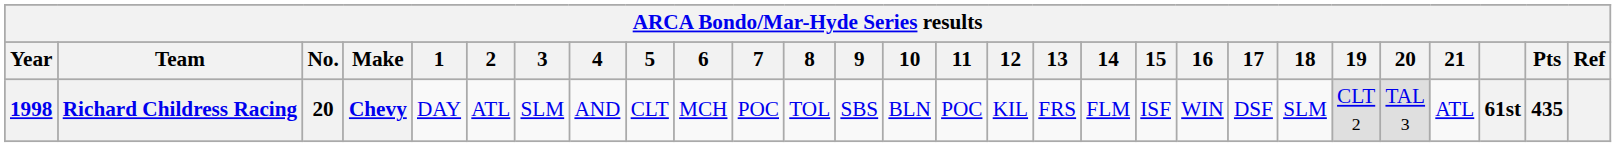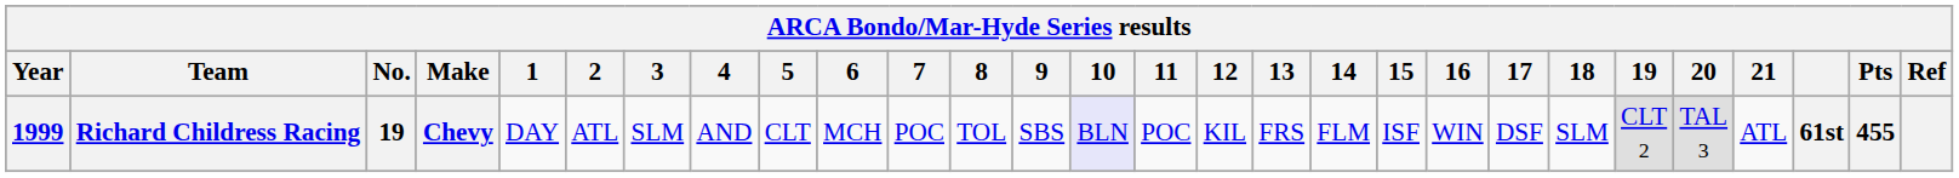 <table class="wikitable" style="text-align:center; font-size:75%">
 <tr>
 <th colspan=45><a href='#'>ARCA Bondo/Mar-Hyde Series</a> results</th>
 </tr>
 <tr>
 <th>Year</th>
 <th>Team</th>
 <th>No.</th>
 <th>Make</th>
 <th>1</th>
 <th>2</th>
 <th>3</th>
 <th>4</th>
 <th>5</th>
 <th>6</th>
 <th>7</th>
 <th>8</th>
 <th>9</th>
 <th>10</th>
 <th>11</th>
 <th>12</th>
 <th>13</th>
 <th>14</th>
 <th>15</th>
 <th>16</th>
 <th>17</th>
 <th>18</th>
 <th>19</th>
 <th>20</th>
 <th>21</th>
 <th></th>
 <th>Pts</th>
 <th>Ref</th>
 </tr>
 <tr>
-<th><a href='#'>1998</a></th>
+<th><a href='#'>1999</a></th>
 <th><a href='#'>Richard Childress Racing</a></th>
-<th>20</th>
+<th>19</th>
 <th><a href='#'>Chevy</a></th>
 <td><a href='#'>DAY</a></td>
 <td><a href='#'>ATL</a></td>
 <td><a href='#'>SLM</a></td>
 <td><a href='#'>AND</a></td>
 <td><a href='#'>CLT</a></td>
 <td><a href='#'>MCH</a></td>
 <td><a href='#'>POC</a></td>
 <td><a href='#'>TOL</a></td>
 <td><a href='#'>SBS</a></td>
-<td><a href='#'>BLN</a></td>
+<td style="background: lavender;"><a href='#'>BLN</a></td>
 <td><a href='#'>POC</a></td>
 <td><a href='#'>KIL</a></td>
 <td><a href='#'>FRS</a></td>
 <td><a href='#'>FLM</a></td>
 <td><a href='#'>ISF</a></td>
 <td><a href='#'>WIN</a></td>
 <td><a href='#'>DSF</a></td>
 <td><a href='#'>SLM</a></td>
 <td style="background:#DFDFDF;"><a href='#'>CLT</a><br><small>2</small></td>
 <td style="background:#DFDFDF;"><a href='#'>TAL</a><br><small>3</small></td>
 <td><a href='#'>ATL</a></td>
 <th>61st</th>
-<th>435</th>
+<th>455</th>
 <th></th>
 </tr>
 </table>
